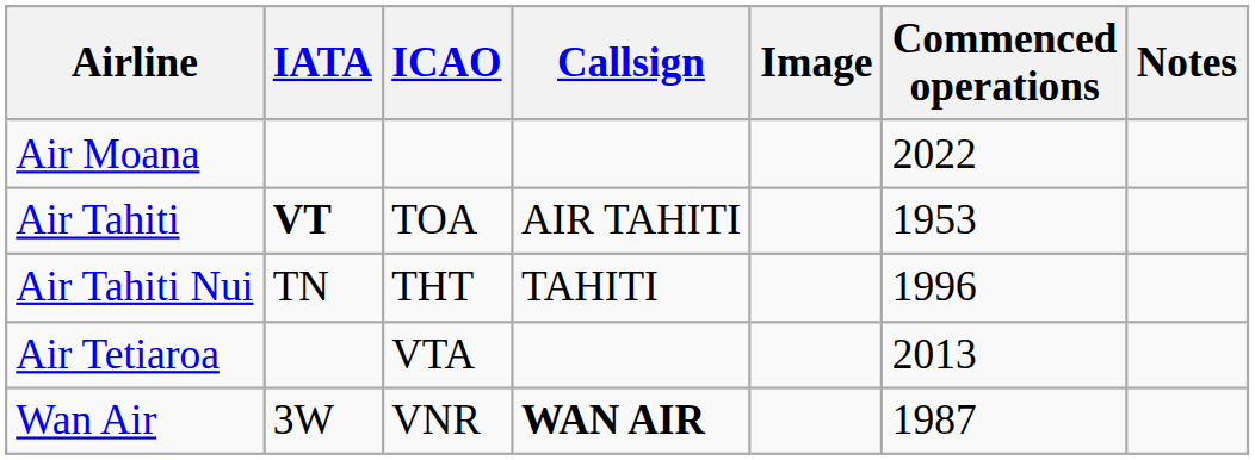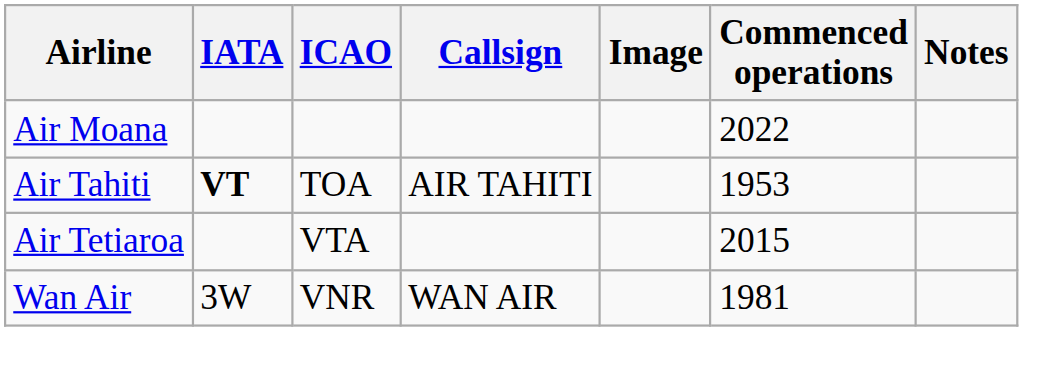 <table class="wikitable sortable">
 <tr valign="middle">
 <th>Airline</th>
 <th><a href='#'>IATA</a></th>
 <th><a href='#'>ICAO</a></th>
 <th><a href='#'>Callsign</a></th>
 <th>Image</th>
 <th>Commenced<br>operations</th>
 <th>Notes</th>
 </tr>
 <tr>
 <td><a href='#'>Air Moana</a></td>
 <td></td>
 <td></td>
 <td></td>
 <td></td>
 <td>2022</td>
 <td></td>
 </tr>
 <tr>
 <td><a href='#'>Air Tahiti</a></td>
 <td><strong>VT</strong></td>
 <td>TOA</td>
 <td>AIR TAHITI</td>
 <td></td>
 <td>1953</td>
 <td></td>
 </tr>
 <tr>
-<td><a href='#'>Air Tahiti Nui</a></td>
-<td>TN</td>
-<td>THT</td>
-<td>TAHITI</td>
-<td></td>
-<td>1996</td>
-<td></td>
-</tr>
-<tr>
 <td><a href='#'>Air Tetiaroa</a></td>
 <td></td>
 <td>VTA</td>
 <td></td>
 <td></td>
-<td>2013</td>
+<td>2015</td>
 <td></td>
 </tr>
 <tr>
 <td><a href='#'>Wan Air</a></td>
 <td>3W</td>
 <td>VNR</td>
-<td><strong>WAN AIR</strong></td>
+<td>WAN AIR</td>
 <td></td>
-<td>1987</td>
+<td>1981</td>
 <td></td>
 </tr>
 </table>
